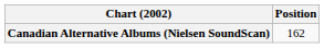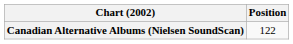 <table class="wikitable plainrowheaders">
 <tr>
 <th scope="col">Chart (2002)</th>
 <th scope="col">Position</th>
 </tr>
 <tr>
 <th scope="row">Canadian Alternative Albums (Nielsen SoundScan)</th>
-<td align=center>162</td>
+<td align=center>122</td>
 </tr>
 </table>
